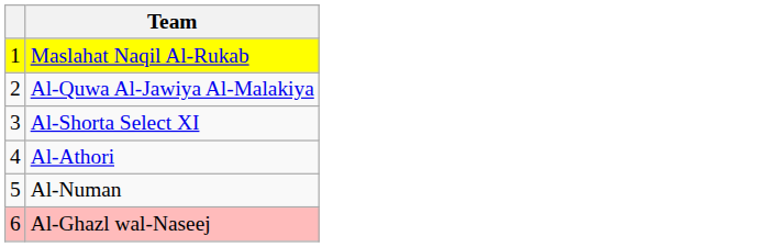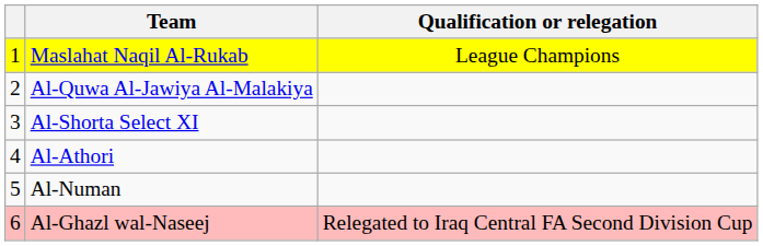 <table class="wikitable" style="text-align: center">
 <tr>
 <th><strong></strong></th>
 <th><strong>Team</strong></th>
+<th><strong>Qualification or relegation</strong></th>
 </tr>
 <tr>
 <td style="background:#FFFF00">1</td>
 <td style="background:#FFFF00; text-align: left"><a href='#'>Maslahat Naqil Al-Rukab</a></td>
+<td style="background:#FFFF00">League Champions</td>
 </tr>
 <tr>
 <td>2</td>
 <td style="text-align: left"><a href='#'>Al-Quwa Al-Jawiya Al-Malakiya</a></td>
+<td></td>
 </tr>
 <tr>
 <td>3</td>
 <td style="text-align: left"><a href='#'>Al-Shorta Select XI</a></td>
+<td></td>
 </tr>
 <tr>
 <td>4</td>
 <td style="text-align: left"><a href='#'>Al-Athori</a></td>
+<td></td>
 </tr>
 <tr>
 <td>5</td>
 <td style="text-align: left">Al-Numan</td>
+<td></td>
 </tr>
 <tr>
 <td bgcolor=FFBBBB>6</td>
 <td bgcolor=FFBBBB style="text-align: left">Al-Ghazl wal-Naseej</td>
+<td bgcolor=FFBBBB>Relegated to Iraq Central FA Second Division Cup</td>
 </tr>
 </table>
